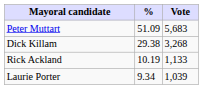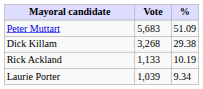 <table class="wikitable">
 <tr>
 <th style="background:#ddf; width:200px;">Mayoral candidate</th>
+<th style="background:#ddf; width:50px;">Vote</th>
 <th style="background:#ddf; width:30px;">%</th>
-<th style="background:#ddf; width:50px;">Vote</th>
 </tr>
 <tr>
 <td><a href='#'>Peter Muttart</a></td>
+<td>5,683</td>
 <td>51.09</td>
-<td>5,683</td>
 </tr>
 <tr>
 <td>Dick Killam</td>
+<td>3,268</td>
 <td>29.38</td>
-<td>3,268</td>
 </tr>
 <tr>
 <td>Rick Ackland</td>
+<td>1,133</td>
 <td>10.19</td>
-<td>1,133</td>
 </tr>
 <tr>
 <td>Laurie Porter</td>
+<td>1,039</td>
 <td>9.34</td>
-<td>1,039</td>
 </tr>
 </table>
